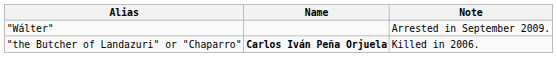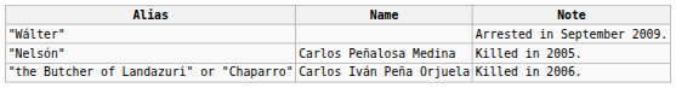 <table class="wikitable">
 <tr>
 <th>Alias</th>
 <th>Name</th>
 <th>Note</th>
 </tr>
 <tr>
 <td>"Wálter"</td>
 <td></td>
 <td>Arrested in September 2009.</td>
 </tr>
 <tr>
+<td>"Nelsón"</td>
+<td>Carlos Peñalosa Medina</td>
+<td>Killed in 2005.</td>
+</tr>
+<tr>
 <td>"the Butcher of Landazuri" or "Chaparro"</td>
-<td><strong>Carlos Iván Peña Orjuela</strong></td>
+<td>Carlos Iván Peña Orjuela</td>
 <td>Killed in 2006.</td>
 </tr>
 </table>
